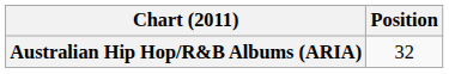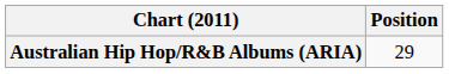 <table class="wikitable sortable plainrowheaders" style="text-align:center;">
 <tr>
 <th>Chart (2011)</th>
 <th>Position</th>
 </tr>
 <tr>
 <th scope="row">Australian Hip Hop/R&B Albums (ARIA)</th>
-<td>32</td>
+<td>29</td>
 </tr>
 </table>
